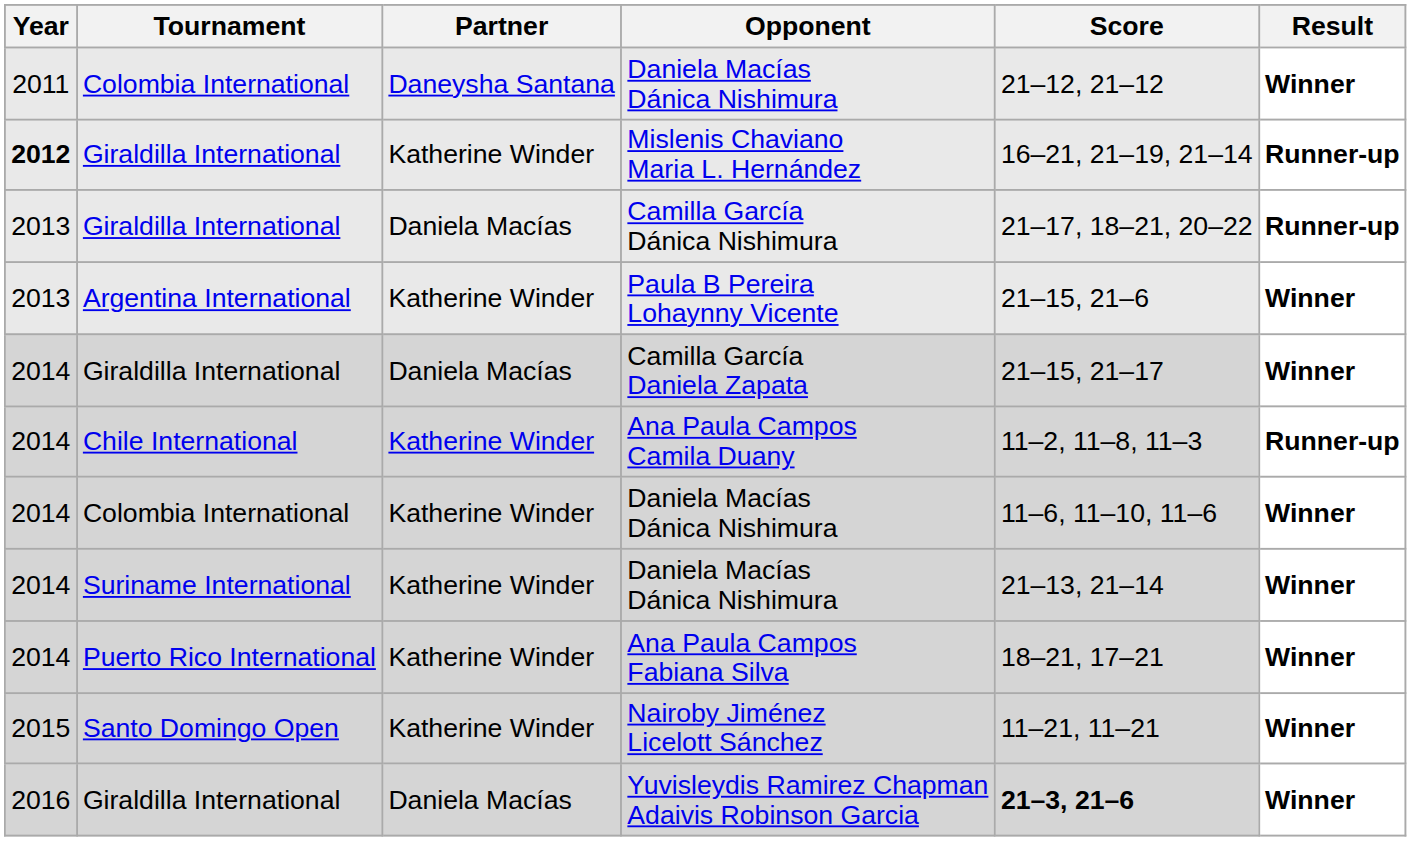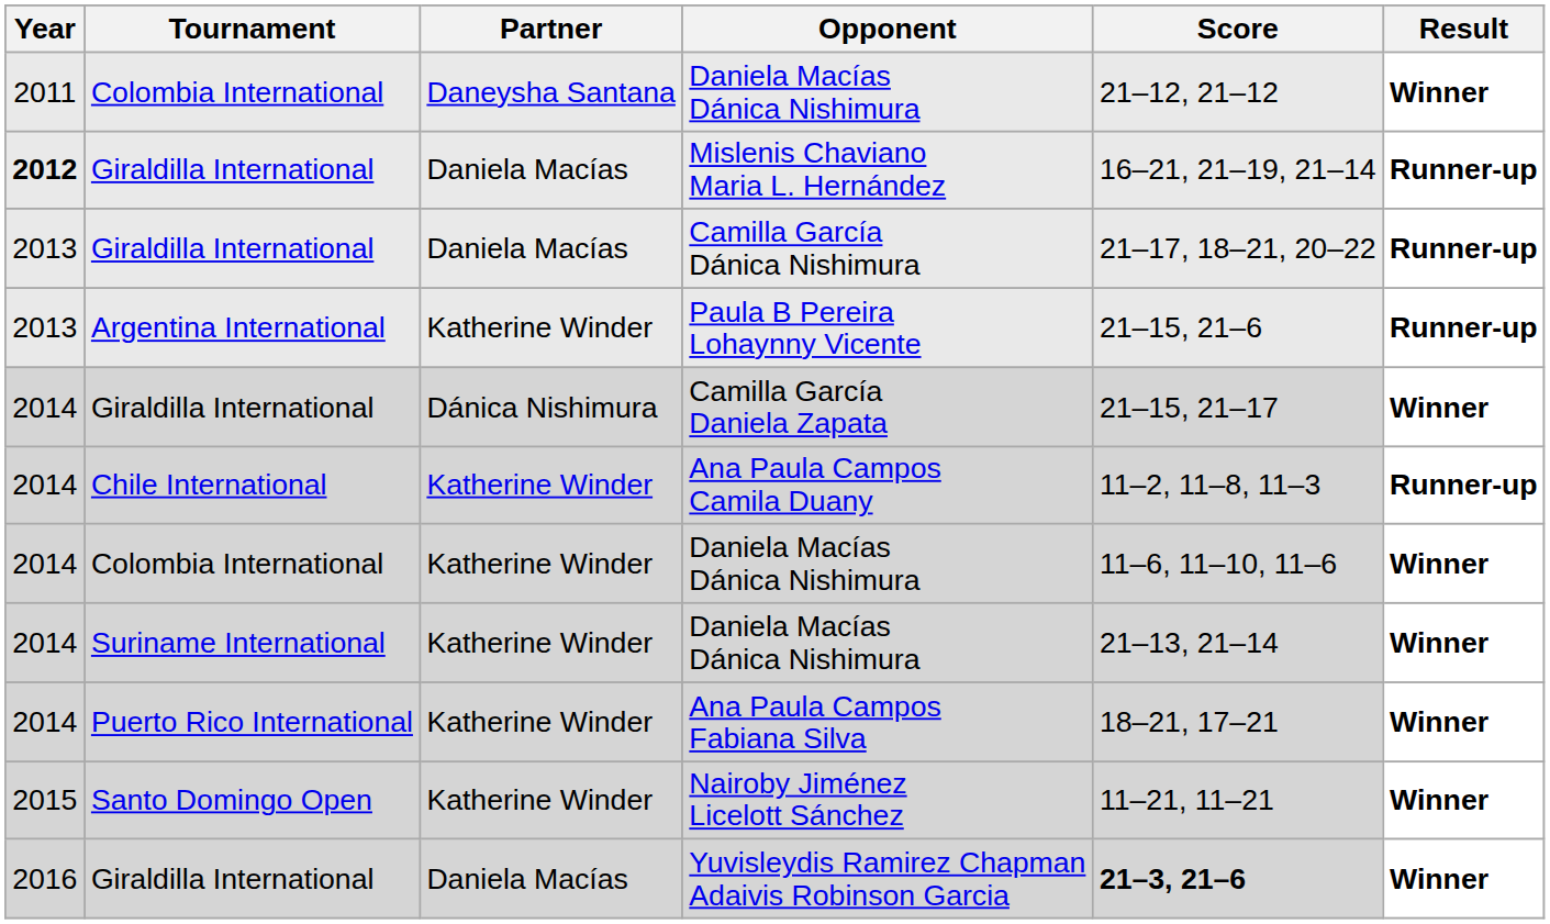 <table class="sortable wikitable" style="font-size: 90%;">
 <tr>
 <th>Year</th>
 <th>Tournament</th>
 <th>Partner</th>
 <th>Opponent</th>
 <th>Score</th>
 <th>Result</th>
 </tr>
 <tr style="background:#E9E9E9">
 <td align="center">2011</td>
 <td align="left"><a href='#'>Colombia International</a></td>
 <td align="left"> <a href='#'>Daneysha Santana</a></td>
 <td align="left"> <a href='#'>Daniela Macías</a><br> <a href='#'>Dánica Nishimura</a></td>
 <td align="left">21–12, 21–12</td>
 <td style="text-align:left; background:white"> <strong>Winner</strong></td>
 </tr>
 <tr style="background:#E9E9E9">
 <td align="center"><strong>2012</strong></td>
 <td align="left"><a href='#'>Giraldilla International</a></td>
-<td align="left"> Katherine Winder</td>
+<td align="left"> Daniela Macías</td>
 <td align="left"> <a href='#'>Mislenis Chaviano</a><br> <a href='#'>Maria L. Hernández</a></td>
 <td align="left">16–21, 21–19, 21–14</td>
 <td style="text-align:left; background:white"> <strong>Runner-up</strong></td>
 </tr>
 <tr style="background:#E9E9E9">
 <td align="center">2013</td>
 <td align="left"><a href='#'>Giraldilla International</a></td>
 <td align="left"> Daniela Macías</td>
 <td align="left"> <a href='#'>Camilla García</a><br> Dánica Nishimura</td>
 <td align="left">21–17, 18–21, 20–22</td>
 <td style="text-align:left; background:white"> <strong>Runner-up</strong></td>
 </tr>
 <tr style="background:#E9E9E9">
 <td align="center">2013</td>
 <td align="left"><a href='#'>Argentina International</a></td>
 <td align="left"> Katherine Winder</td>
 <td align="left"> <a href='#'>Paula B Pereira</a><br> <a href='#'>Lohaynny Vicente</a></td>
 <td align="left">21–15, 21–6</td>
-<td style="text-align:left; background:white"> <strong>Winner</strong></td>
+<td style="text-align:left; background:white"> <strong>Runner-up</strong></td>
 </tr>
 <tr style="background:#D5D5D5">
 <td align="center">2014</td>
 <td align="left">Giraldilla International</td>
-<td align="left"> Daniela Macías</td>
+<td align="left"> Dánica Nishimura</td>
 <td align="left"> Camilla García<br> <a href='#'>Daniela Zapata</a></td>
 <td align="left">21–15, 21–17</td>
 <td style="text-align:left; background:white"> <strong>Winner</strong></td>
 </tr>
 <tr style="background:#D5D5D5">
 <td align="center">2014</td>
 <td align="left"><a href='#'>Chile International</a></td>
 <td align="left"> <a href='#'>Katherine Winder</a></td>
 <td align="left"> <a href='#'>Ana Paula Campos</a><br> <a href='#'>Camila Duany</a></td>
 <td align="left">11–2, 11–8, 11–3</td>
 <td style="text-align:left; background:white"> <strong>Runner-up</strong></td>
 </tr>
 <tr style="background:#D5D5D5">
 <td align="center">2014</td>
 <td align="left">Colombia International</td>
 <td align="left"> Katherine Winder</td>
 <td align="left"> Daniela Macías<br> Dánica Nishimura</td>
 <td align="left">11–6, 11–10, 11–6</td>
 <td style="text-align:left; background:white"> <strong>Winner</strong></td>
 </tr>
 <tr style="background:#D5D5D5">
 <td align="center">2014</td>
 <td align="left"><a href='#'>Suriname International</a></td>
 <td align="left"> Katherine Winder</td>
 <td align="left"> Daniela Macías<br> Dánica Nishimura</td>
 <td align="left">21–13, 21–14</td>
 <td style="text-align:left; background:white"> <strong>Winner</strong></td>
 </tr>
 <tr style="background:#D5D5D5">
 <td align="center">2014</td>
 <td align="left"><a href='#'>Puerto Rico International</a></td>
 <td align="left"> Katherine Winder</td>
 <td align="left"> <a href='#'>Ana Paula Campos</a><br> <a href='#'>Fabiana Silva</a></td>
 <td align="left">18–21, 17–21</td>
 <td style="text-align:left; background:white"> <strong>Winner</strong></td>
 </tr>
 <tr style="background:#D5D5D5">
 <td align="center">2015</td>
 <td align="left"><a href='#'>Santo Domingo Open</a></td>
 <td align="left"> Katherine Winder</td>
 <td align="left"> <a href='#'>Nairoby Jiménez</a><br> <a href='#'>Licelott Sánchez</a></td>
 <td align="left">11–21, 11–21</td>
 <td style="text-align:left; background:white"> <strong>Winner</strong></td>
 </tr>
 <tr style="background:#D5D5D5">
 <td align="center">2016</td>
 <td align="left">Giraldilla International</td>
 <td align="left"> Daniela Macías</td>
 <td align="left"> <a href='#'>Yuvisleydis Ramirez Chapman</a><br> <a href='#'>Adaivis Robinson Garcia</a></td>
 <td align="left"><strong>21–3, 21–6</strong></td>
 <td style="text-align:left; background:white"> <strong>Winner</strong></td>
 </tr>
 </table>
